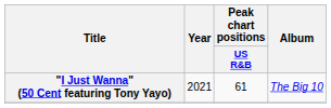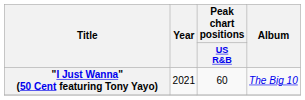 <table class="wikitable plainrowheaders" style="text-align:center;" border="1">
 <tr>
 <th scope="col" rowspan="2" style="width:16em;">Title</th>
 <th scope="col" rowspan="2">Year</th>
 <th scope="col" colspan="1">Peak chart positions</th>
 <th scope="col" rowspan="2">Album</th>
 </tr>
 <tr>
 <th style="width:3em; font-size:90%"><a href='#'>US<br>R&B</a><br></th>
 </tr>
 <tr>
 <th scope="row">"<a href='#'>I Just Wanna</a>"<br><span>(<a href='#'>50 Cent</a> featuring Tony Yayo)</span></th>
 <td>2021</td>
-<td>61</td>
+<td>60</td>
 <td><em><a href='#'>The Big 10</a></em></td>
 </tr>
 <tr>
 </tr>
 </table>
